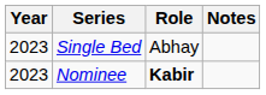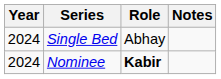 <table class="wikitable sortable">
 <tr>
 <th scope="col">Year</th>
 <th scope="col">Series</th>
 <th scope="col">Role</th>
 <th scope="col">Notes</th>
 </tr>
 <tr>
-<td>2023</td>
+<td>2024</td>
 <td><em><a href='#'>Single Bed</a></em></td>
 <td>Abhay</td>
 <td></td>
 </tr>
 <tr>
-<td>2023</td>
+<td>2024</td>
 <td><em><a href='#'>Nominee</a></em></td>
 <td><strong>Kabir</strong></td>
 <td></td>
 </tr>
 </table>
